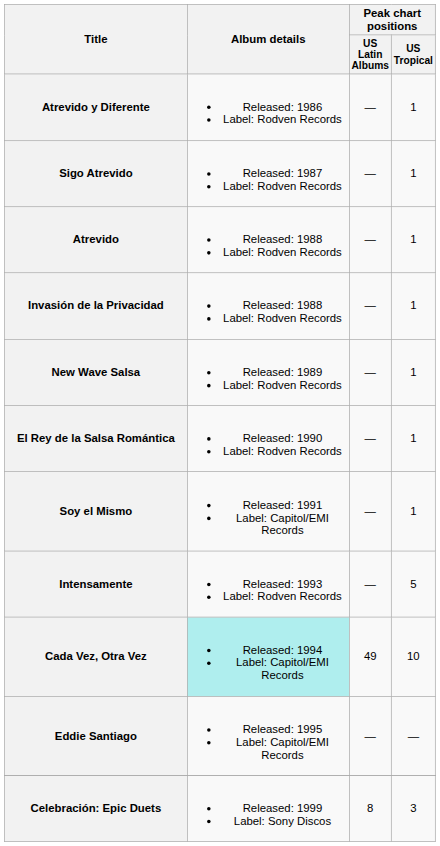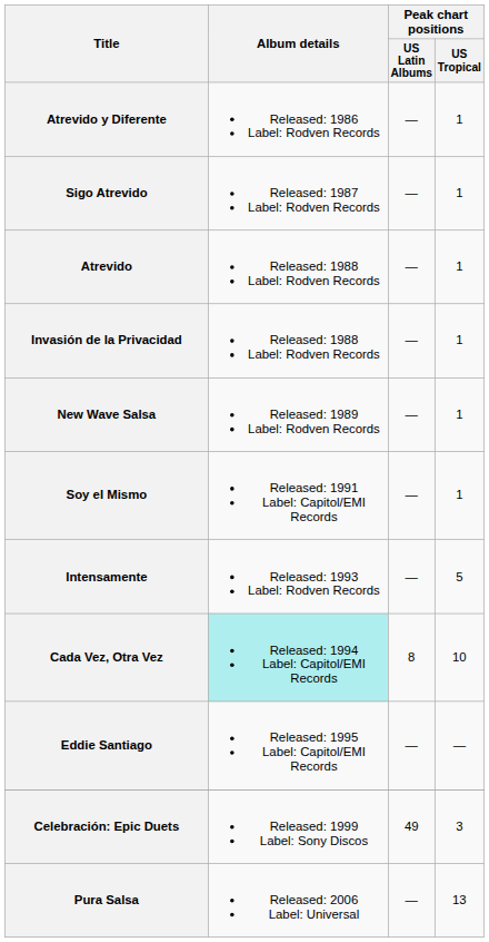 <table class="wikitable plainrowheaders" style="text-align:center;">
 <tr>
 <th scope="col" rowspan="2" style="width:16em;">Title</th>
 <th scope="col" rowspan="2" style="width:14em;">Album details</th>
 <th scope="col" colspan="2">Peak chart positions</th>
 </tr>
 <tr>
 <th scope="col" style="width:2.2em;font-size:90%;">US Latin Albums<br></th>
 <th scope="col" style="width:2.2em;font-size:90%;">US Tropical<br></th>
 </tr>
 <tr>
 <th scope="row" align="center">Atrevido y Diferente</th>
 <td><br><ul><li>Released: 1986</li><li>Label: Rodven Records</li></ul></td>
 <td>—</td>
 <td>1</td>
 </tr>
 <tr>
 <th scope="row" align="center">Sigo Atrevido</th>
 <td><br><ul><li>Released: 1987</li><li>Label: Rodven Records</li></ul></td>
 <td>—</td>
 <td>1</td>
 </tr>
 <tr>
 <th scope="row" align="center">Atrevido</th>
 <td><br><ul><li>Released: 1988</li><li>Label: Rodven Records</li></ul></td>
 <td>—</td>
 <td>1</td>
 </tr>
 <tr>
 <th scope="row" align="center">Invasión de la Privacidad</th>
 <td><br><ul><li>Released: 1988</li><li>Label: Rodven Records</li></ul></td>
 <td>—</td>
 <td>1</td>
 </tr>
 <tr>
 <th scope="row" align="center">New Wave Salsa</th>
 <td><br><ul><li>Released: 1989</li><li>Label: Rodven Records</li></ul></td>
 <td>—</td>
 <td>1</td>
 </tr>
 <tr>
-<th scope="row" align="center">El Rey de la Salsa Romántica</th>
-<td><br><ul><li>Released: 1990</li><li>Label: Rodven Records</li></ul></td>
-<td>—</td>
-<td>1</td>
-</tr>
-<tr>
 <th scope="row" align="center">Soy el Mismo</th>
 <td><br><ul><li>Released: 1991</li><li>Label: Capitol/EMI Records</li></ul></td>
 <td>—</td>
 <td>1</td>
 </tr>
 <tr>
 <th scope="row" align="center">Intensamente</th>
 <td><br><ul><li>Released: 1993</li><li>Label: Rodven Records</li></ul></td>
 <td>—</td>
 <td>5</td>
 </tr>
 <tr>
 <th scope="row" align="center">Cada Vez, Otra Vez</th>
 <td style="background: paleturquoise;"><br><ul><li>Released: 1994</li><li>Label: Capitol/EMI Records</li></ul></td>
-<td>49</td>
+<td>8</td>
 <td>10</td>
 </tr>
 <tr>
 <th scope="row" align="center">Eddie Santiago</th>
 <td><br><ul><li>Released: 1995</li><li>Label: Capitol/EMI Records</li></ul></td>
 <td>—</td>
 <td>—</td>
 </tr>
 <tr>
 </tr>
 <tr>
 <th scope="row" align="center">Celebración: Epic Duets</th>
 <td><br><ul><li>Released: 1999</li><li>Label: Sony Discos</li></ul></td>
-<td>8</td>
+<td>49</td>
 <td>3</td>
 </tr>
+<tr>
+<th scope="row" align="center">Pura Salsa</th>
+<td><br><ul><li>Released: 2006</li><li>Label: Universal</li></ul></td>
+<td>—</td>
+<td>13</td>
+</tr>
 </table>
